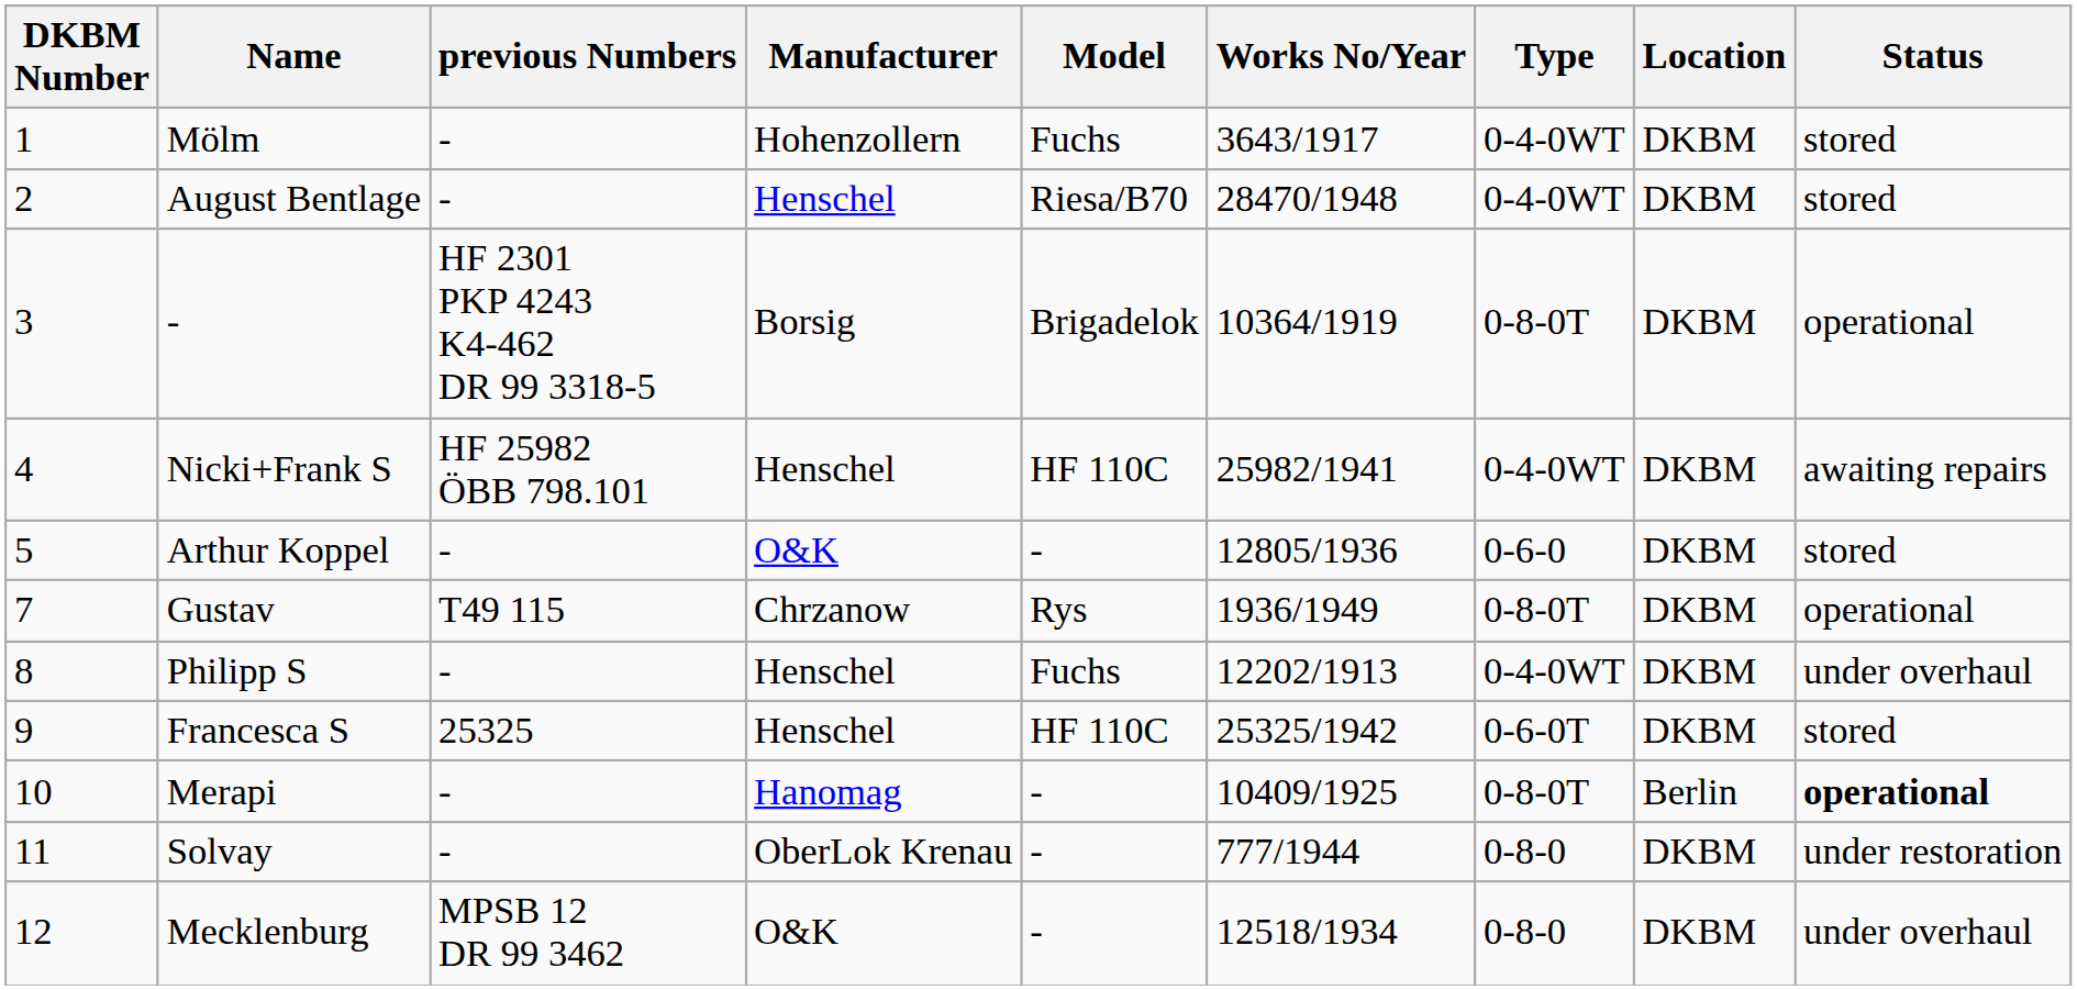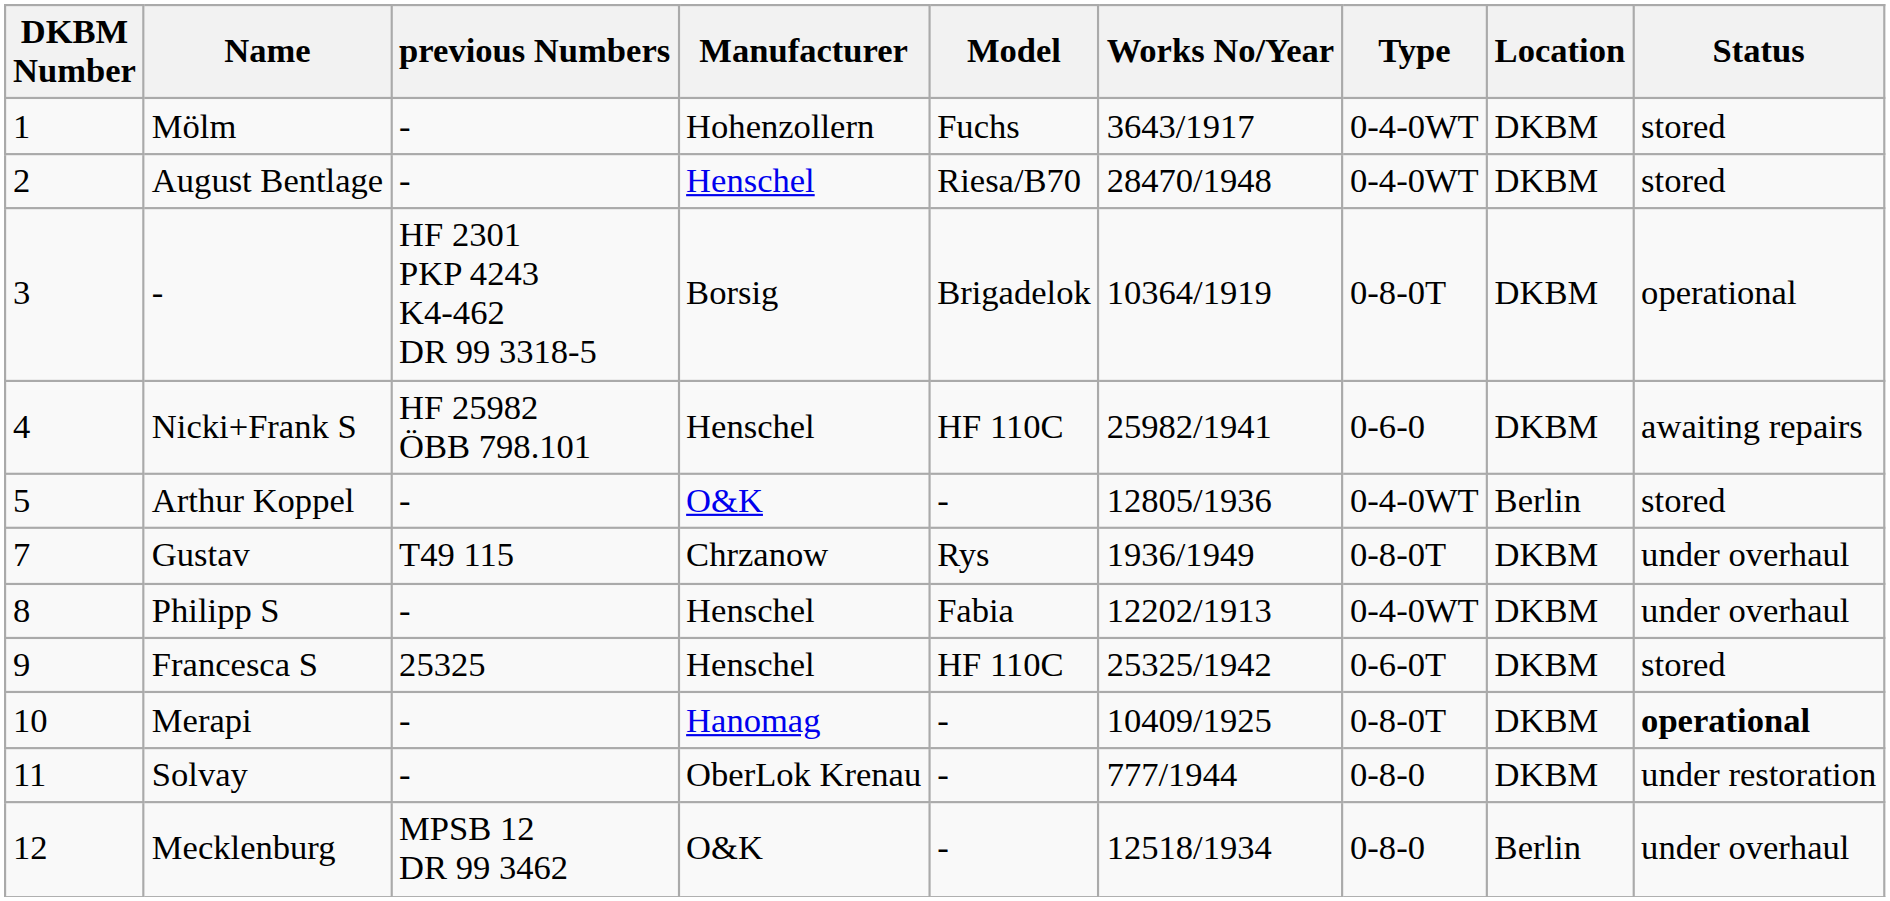 <table class="wikitable">
 <tr>
 <th>DKBM<br>Number</th>
 <th>Name</th>
 <th>previous Numbers</th>
 <th>Manufacturer</th>
 <th>Model</th>
 <th>Works No/Year</th>
 <th>Type</th>
 <th>Location</th>
 <th>Status</th>
 </tr>
 <tr>
 <td>1</td>
 <td>Mölm</td>
 <td>-</td>
 <td>Hohenzollern</td>
 <td>Fuchs</td>
 <td>3643/1917</td>
 <td>0-4-0WT</td>
 <td>DKBM</td>
 <td>stored</td>
 </tr>
 <tr>
 <td>2</td>
 <td>August Bentlage</td>
 <td>-</td>
 <td><a href='#'>Henschel</a></td>
 <td>Riesa/B70</td>
 <td>28470/1948</td>
 <td>0-4-0WT</td>
 <td>DKBM</td>
 <td>stored</td>
 </tr>
 <tr>
 <td>3</td>
 <td>-</td>
 <td>HF 2301<br>PKP 4243<br>K4-462<br>DR 99 3318-5</td>
 <td>Borsig</td>
 <td>Brigadelok</td>
 <td>10364/1919</td>
 <td>0-8-0T</td>
 <td>DKBM</td>
 <td>operational</td>
 </tr>
 <tr>
 <td>4</td>
 <td>Nicki+Frank S</td>
 <td>HF 25982<br>ÖBB 798.101</td>
 <td>Henschel</td>
 <td>HF 110C</td>
 <td>25982/1941</td>
-<td>0-4-0WT</td>
+<td>0-6-0</td>
 <td>DKBM</td>
 <td>awaiting repairs</td>
 </tr>
 <tr>
 <td>5</td>
 <td>Arthur Koppel</td>
 <td>-</td>
 <td><a href='#'>O&K</a></td>
 <td>-</td>
 <td>12805/1936</td>
-<td>0-6-0</td>
-<td>DKBM</td>
+<td>0-4-0WT</td>
+<td>Berlin</td>
 <td>stored</td>
 </tr>
 <tr>
 <td>7</td>
 <td>Gustav</td>
 <td>T49 115</td>
 <td>Chrzanow</td>
 <td>Rys</td>
 <td>1936/1949</td>
 <td>0-8-0T</td>
 <td>DKBM</td>
-<td>operational</td>
+<td>under overhaul</td>
 </tr>
 <tr>
 <td>8</td>
 <td>Philipp S</td>
 <td>-</td>
 <td>Henschel</td>
-<td>Fuchs</td>
+<td>Fabia</td>
 <td>12202/1913</td>
 <td>0-4-0WT</td>
 <td>DKBM</td>
 <td>under overhaul</td>
 </tr>
 <tr>
 <td>9</td>
 <td>Francesca S</td>
 <td>25325</td>
 <td>Henschel</td>
 <td>HF 110C</td>
 <td>25325/1942</td>
 <td>0-6-0T</td>
 <td>DKBM</td>
 <td>stored</td>
 </tr>
 <tr>
 <td>10</td>
 <td>Merapi</td>
 <td>-</td>
 <td><a href='#'>Hanomag</a></td>
 <td>-</td>
 <td>10409/1925</td>
 <td>0-8-0T</td>
-<td>Berlin</td>
+<td>DKBM</td>
 <td><strong>operational</strong></td>
 </tr>
 <tr>
 <td>11</td>
 <td>Solvay</td>
 <td>-</td>
 <td>OberLok Krenau</td>
 <td>-</td>
 <td>777/1944</td>
 <td>0-8-0</td>
 <td>DKBM</td>
 <td>under restoration</td>
 </tr>
 <tr>
 <td>12</td>
 <td>Mecklenburg</td>
 <td>MPSB 12<br>DR 99 3462</td>
 <td>O&K</td>
 <td>-</td>
 <td>12518/1934</td>
 <td>0-8-0</td>
-<td>DKBM</td>
+<td>Berlin</td>
 <td>under overhaul</td>
 </tr>
 </table>
